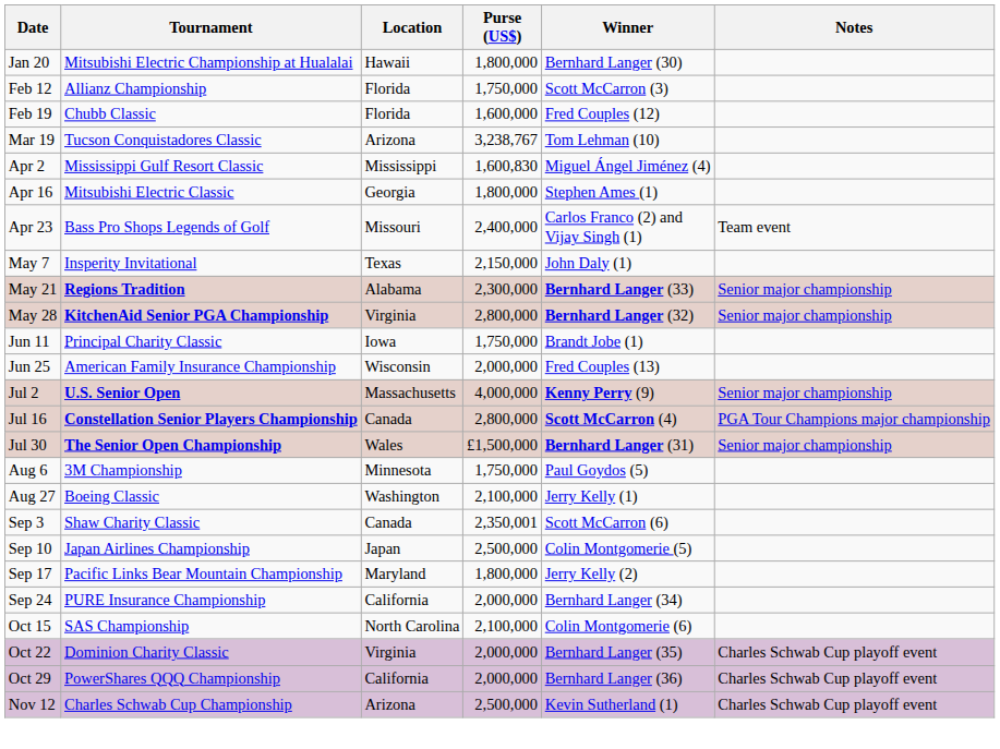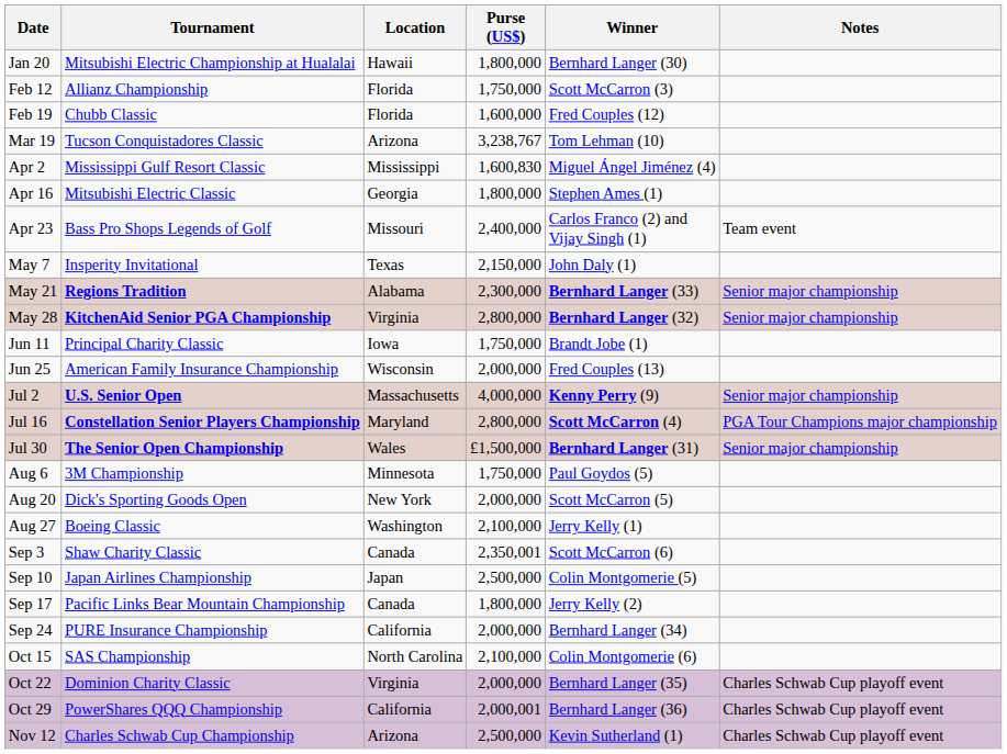 <table class="wikitable" style="font-size:95%">
 <tr>
 <th>Date</th>
 <th>Tournament</th>
 <th>Location</th>
 <th>Purse<br>(<a href='#'>US$</a>)</th>
 <th>Winner</th>
 <th>Notes</th>
 </tr>
 <tr>
 <td>Jan 20</td>
 <td><a href='#'>Mitsubishi Electric Championship at Hualalai</a></td>
 <td>Hawaii</td>
 <td align=right>1,800,000</td>
 <td> <a href='#'>Bernhard Langer</a> (30)</td>
 <td></td>
 </tr>
 <tr>
 <td>Feb 12</td>
 <td><a href='#'>Allianz Championship</a></td>
 <td>Florida</td>
 <td align=right>1,750,000</td>
 <td> <a href='#'>Scott McCarron</a> (3)</td>
 <td></td>
 </tr>
 <tr>
 <td>Feb 19</td>
 <td><a href='#'>Chubb Classic</a></td>
 <td>Florida</td>
 <td align=right>1,600,000</td>
 <td> <a href='#'>Fred Couples</a> (12)</td>
 <td></td>
 </tr>
 <tr>
 <td>Mar 19</td>
 <td><a href='#'>Tucson Conquistadores Classic</a></td>
 <td>Arizona</td>
 <td align=right>3,238,767</td>
 <td> <a href='#'>Tom Lehman</a> (10)</td>
 <td></td>
 </tr>
 <tr>
 <td>Apr 2</td>
 <td><a href='#'>Mississippi Gulf Resort Classic</a></td>
 <td>Mississippi</td>
 <td align=right>1,600,830</td>
 <td> <a href='#'>Miguel Ángel Jiménez</a> (4)</td>
 <td></td>
 </tr>
 <tr>
 <td>Apr 16</td>
 <td><a href='#'>Mitsubishi Electric Classic</a></td>
 <td>Georgia</td>
 <td align=right>1,800,000</td>
 <td> <a href='#'>Stephen Ames </a> (1)</td>
 <td></td>
 </tr>
 <tr>
 <td>Apr 23</td>
 <td><a href='#'>Bass Pro Shops Legends of Golf</a></td>
 <td>Missouri</td>
 <td align=right>2,400,000</td>
 <td> <a href='#'>Carlos Franco</a> (2) and<br> <a href='#'>Vijay Singh</a> (1)</td>
 <td>Team event</td>
 </tr>
 <tr>
 <td>May 7</td>
 <td><a href='#'>Insperity Invitational</a></td>
 <td>Texas</td>
 <td align=right>2,150,000</td>
 <td> <a href='#'>John Daly</a> (1)</td>
 <td></td>
 </tr>
 <tr style="background:#e5d1cb;">
 <td>May 21</td>
 <td><strong><a href='#'>Regions Tradition</a></strong></td>
 <td>Alabama</td>
 <td align=right>2,300,000</td>
 <td> <strong><a href='#'>Bernhard Langer</a></strong> (33)</td>
 <td><a href='#'>Senior major championship</a></td>
 </tr>
 <tr style="background:#e5d1cb;">
 <td>May 28</td>
 <td><strong><a href='#'>KitchenAid Senior PGA Championship</a></strong></td>
 <td>Virginia</td>
 <td align=right>2,800,000</td>
 <td> <strong><a href='#'>Bernhard Langer</a></strong> (32)</td>
 <td><a href='#'>Senior major championship</a></td>
 </tr>
 <tr>
 <td>Jun 11</td>
 <td><a href='#'>Principal Charity Classic</a></td>
 <td>Iowa</td>
 <td align=right>1,750,000</td>
 <td> <a href='#'>Brandt Jobe</a> (1)</td>
 <td></td>
 </tr>
 <tr>
 <td>Jun 25</td>
 <td><a href='#'>American Family Insurance Championship</a></td>
 <td>Wisconsin</td>
 <td align=right>2,000,000</td>
 <td> <a href='#'>Fred Couples</a> (13)</td>
 <td></td>
 </tr>
 <tr style="background:#e5d1cb;">
 <td>Jul 2</td>
 <td><strong><a href='#'>U.S. Senior Open</a></strong></td>
 <td>Massachusetts</td>
 <td align=right>4,000,000</td>
 <td> <strong><a href='#'>Kenny Perry</a></strong> (9)</td>
 <td><a href='#'>Senior major championship</a></td>
 </tr>
 <tr style="background:#e5d1cb;">
 <td>Jul 16</td>
 <td><strong><a href='#'>Constellation Senior Players Championship</a></strong></td>
-<td>Canada</td>
+<td>Maryland</td>
 <td align=right>2,800,000</td>
 <td> <strong><a href='#'>Scott McCarron</a></strong> (4)</td>
 <td><a href='#'>PGA Tour Champions major championship</a></td>
 </tr>
 <tr style="background:#e5d1cb;">
 <td>Jul 30</td>
 <td><strong><a href='#'>The Senior Open Championship</a></strong></td>
 <td>Wales</td>
 <td align=right>£1,500,000</td>
 <td> <strong><a href='#'>Bernhard Langer</a></strong> (31)</td>
 <td><a href='#'>Senior major championship</a></td>
 </tr>
 <tr>
 <td>Aug 6</td>
 <td><a href='#'>3M Championship</a></td>
 <td>Minnesota</td>
 <td align=right>1,750,000</td>
 <td> <a href='#'>Paul Goydos</a> (5)</td>
+<td></td>
+</tr>
+<tr>
+<td>Aug 20</td>
+<td><a href='#'>Dick's Sporting Goods Open</a></td>
+<td>New York</td>
+<td align=right>2,000,000</td>
+<td> <a href='#'>Scott McCarron</a> (5)</td>
 <td></td>
 </tr>
 <tr>
 <td>Aug 27</td>
 <td><a href='#'>Boeing Classic</a></td>
 <td>Washington</td>
 <td align=right>2,100,000</td>
 <td> <a href='#'>Jerry Kelly</a> (1)</td>
 <td></td>
 </tr>
 <tr>
 <td>Sep 3</td>
 <td><a href='#'>Shaw Charity Classic</a></td>
 <td>Canada</td>
 <td align=right>2,350,001</td>
 <td> <a href='#'>Scott McCarron</a> (6)</td>
 <td></td>
 </tr>
 <tr>
 <td>Sep 10</td>
 <td><a href='#'>Japan Airlines Championship</a></td>
 <td>Japan</td>
 <td align=right>2,500,000</td>
 <td> <a href='#'>Colin Montgomerie </a> (5)</td>
 <td></td>
 </tr>
 <tr>
 <td>Sep 17</td>
 <td><a href='#'>Pacific Links Bear Mountain Championship</a></td>
-<td>Maryland</td>
+<td>Canada</td>
 <td align=right>1,800,000</td>
 <td> <a href='#'>Jerry Kelly</a> (2)</td>
 <td></td>
 </tr>
 <tr>
 <td>Sep 24</td>
 <td><a href='#'>PURE Insurance Championship</a></td>
 <td>California</td>
 <td align=right>2,000,000</td>
 <td> <a href='#'>Bernhard Langer</a> (34)</td>
 <td></td>
 </tr>
 <tr>
 <td>Oct 15</td>
 <td><a href='#'>SAS Championship</a></td>
 <td>North Carolina</td>
 <td align=right>2,100,000</td>
 <td> <a href='#'>Colin Montgomerie</a> (6)</td>
 <td></td>
 </tr>
 <tr style="background:thistle;">
 <td>Oct 22</td>
 <td><a href='#'>Dominion Charity Classic</a></td>
 <td>Virginia</td>
 <td align=right>2,000,000</td>
 <td> <a href='#'>Bernhard Langer</a> (35)</td>
 <td>Charles Schwab Cup playoff event</td>
 </tr>
 <tr style="background:thistle;">
 <td>Oct 29</td>
 <td><a href='#'>PowerShares QQQ Championship</a></td>
 <td>California</td>
-<td align=right>2,000,000</td>
+<td align=right>2,000,001</td>
 <td> <a href='#'>Bernhard Langer</a> (36)</td>
 <td>Charles Schwab Cup playoff event</td>
 </tr>
 <tr style="background:thistle;">
 <td>Nov 12</td>
 <td><a href='#'>Charles Schwab Cup Championship</a></td>
 <td>Arizona</td>
 <td align=right>2,500,000</td>
 <td> <a href='#'>Kevin Sutherland</a> (1)</td>
 <td>Charles Schwab Cup playoff event</td>
 </tr>
 </table>
